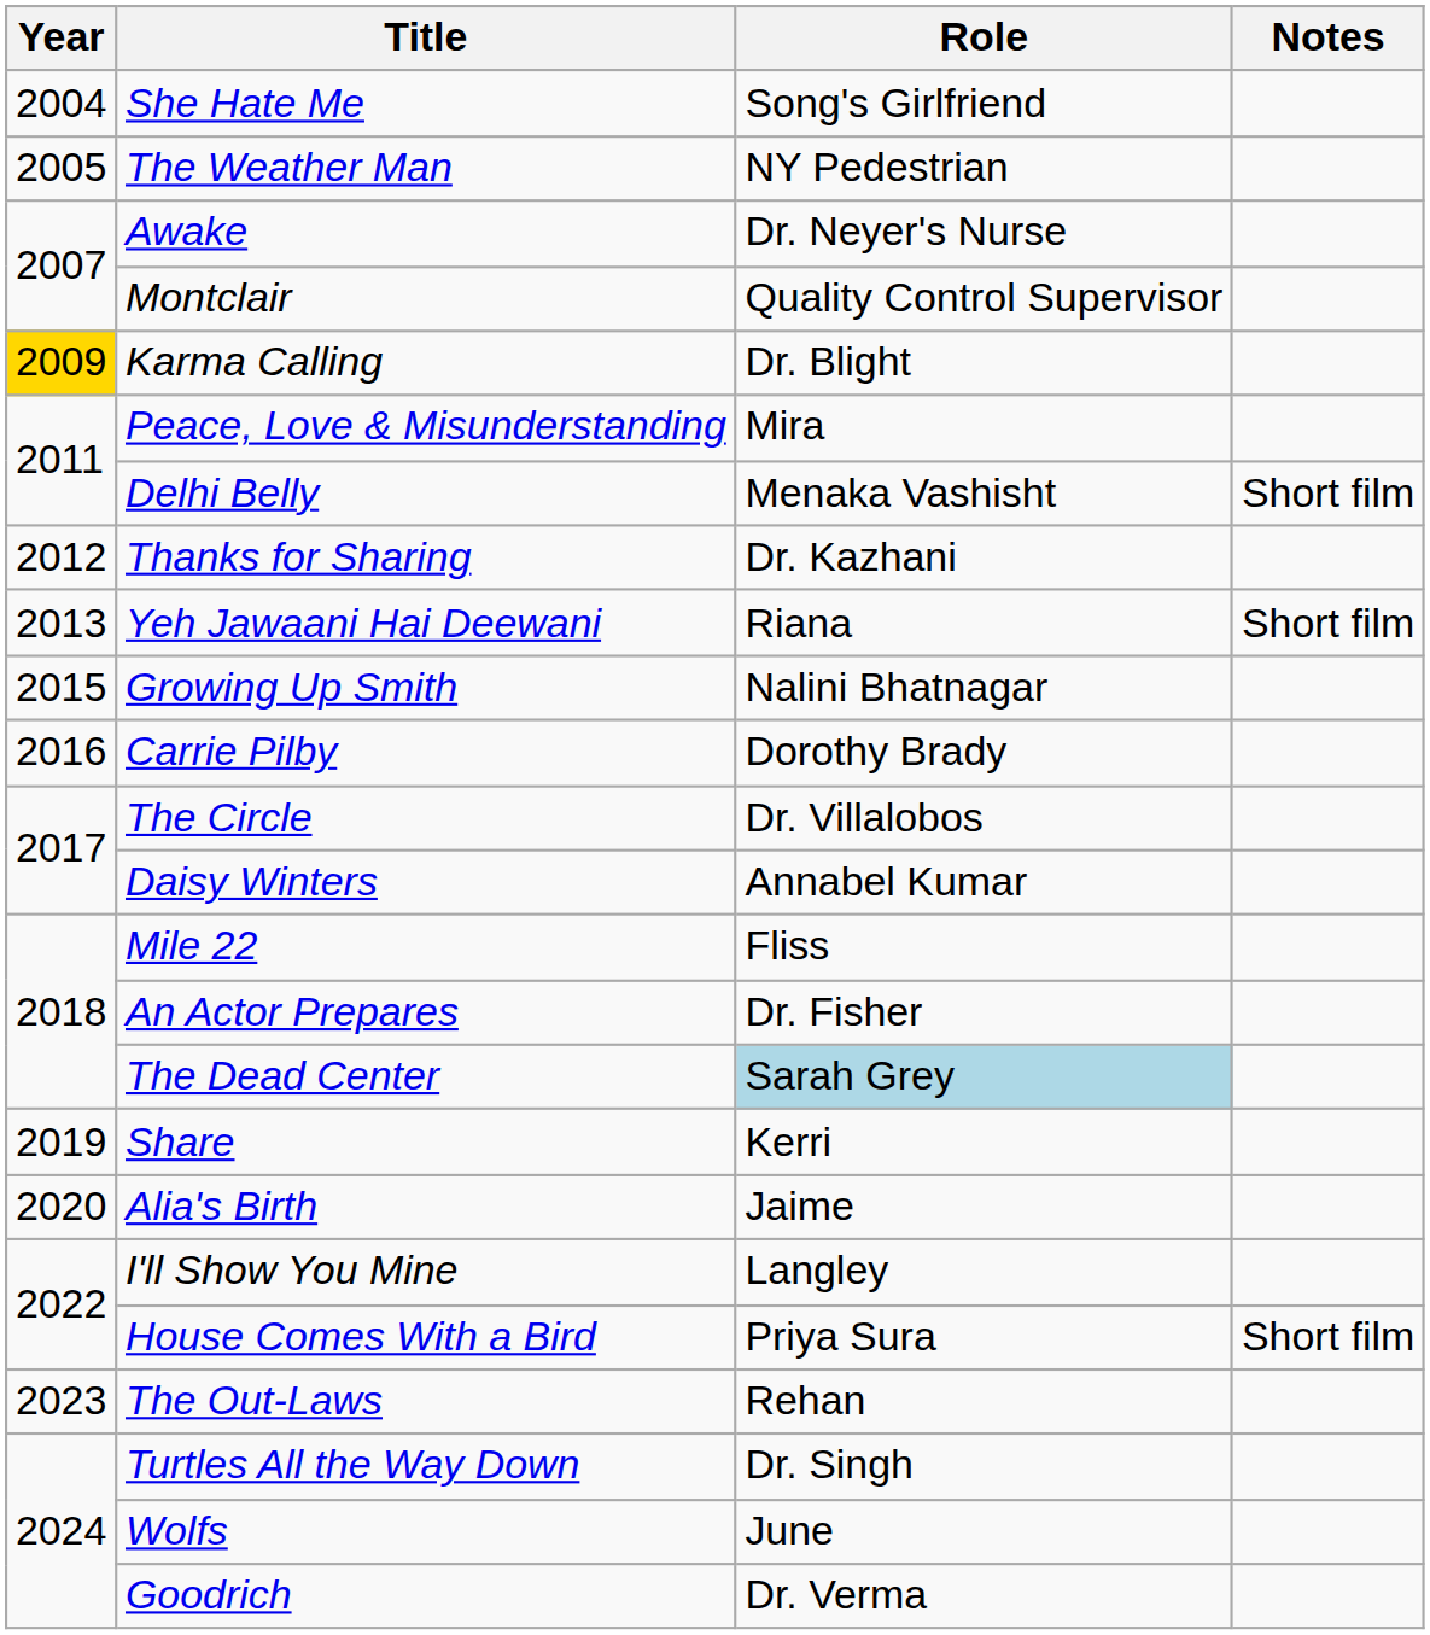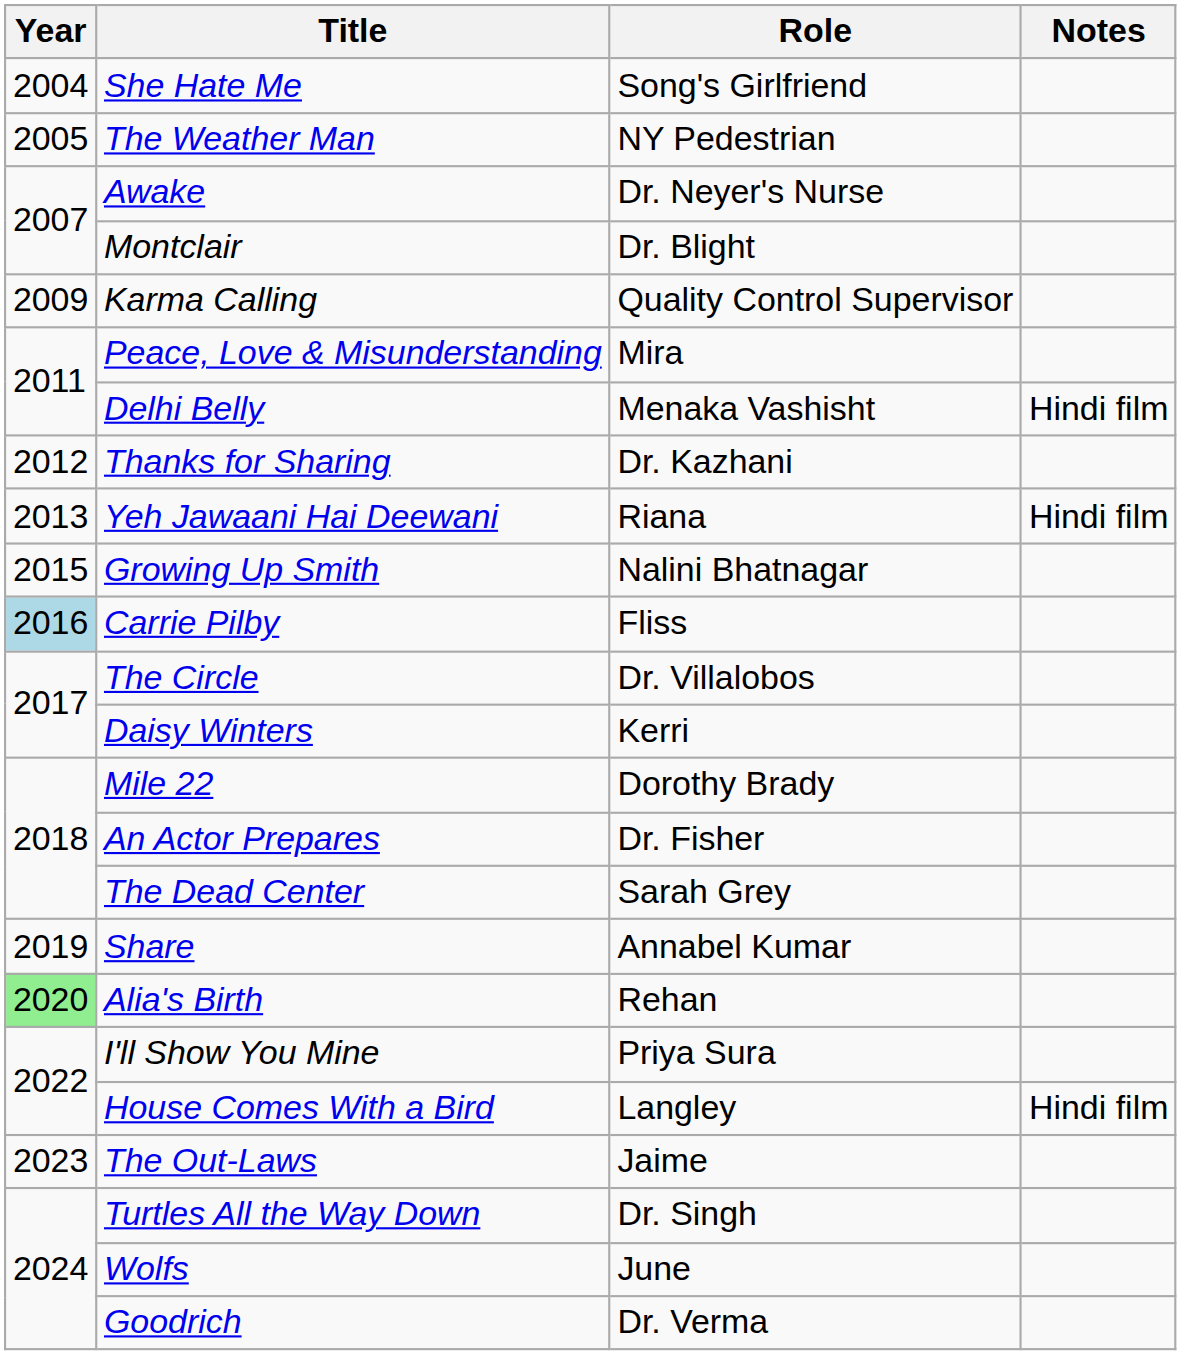 <table class="wikitable sortable">
 <tr>
 <th>Year</th>
 <th>Title</th>
 <th>Role</th>
 <th class="unsortable">Notes</th>
 </tr>
 <tr>
 <td>2004</td>
 <td><em><a href='#'>She Hate Me</a></em></td>
 <td>Song's Girlfriend</td>
 <td></td>
 </tr>
 <tr>
 <td>2005</td>
 <td><em><a href='#'>The Weather Man</a></em></td>
 <td>NY Pedestrian</td>
 <td></td>
 </tr>
 <tr>
 <td rowspan="2">2007</td>
 <td><em><a href='#'>Awake</a></em></td>
 <td>Dr. Neyer's Nurse</td>
 <td></td>
 </tr>
 <tr>
 <td><em>Montclair</em></td>
-<td>Quality Control Supervisor</td>
+<td>Dr. Blight</td>
 <td></td>
 </tr>
 <tr>
-<td style="background: gold;">2009</td>
+<td>2009</td>
 <td><em>Karma Calling</em></td>
-<td>Dr. Blight</td>
+<td>Quality Control Supervisor</td>
 <td></td>
 </tr>
 <tr>
 <td rowspan="2">2011</td>
 <td><em><a href='#'>Peace, Love & Misunderstanding</a></em></td>
 <td>Mira</td>
 <td></td>
 </tr>
 <tr>
 <td><em><a href='#'>Delhi Belly</a></em></td>
 <td>Menaka Vashisht</td>
-<td>Short film</td>
+<td>Hindi film</td>
 </tr>
 <tr>
 <td>2012</td>
 <td><em><a href='#'>Thanks for Sharing</a></em></td>
 <td>Dr. Kazhani</td>
 <td></td>
 </tr>
 <tr>
 <td>2013</td>
 <td><em><a href='#'>Yeh Jawaani Hai Deewani</a></em></td>
 <td>Riana</td>
-<td>Short film</td>
+<td>Hindi film</td>
 </tr>
 <tr>
 <td>2015</td>
 <td><em><a href='#'>Growing Up Smith</a></em></td>
 <td>Nalini Bhatnagar</td>
 <td></td>
 </tr>
 <tr>
-<td>2016</td>
+<td style="background: lightblue;">2016</td>
 <td><em><a href='#'>Carrie Pilby</a></em></td>
-<td>Dorothy Brady</td>
+<td>Fliss</td>
 <td></td>
 </tr>
 <tr>
 <td rowspan="2">2017</td>
 <td><em><a href='#'>The Circle</a></em></td>
 <td>Dr. Villalobos</td>
 <td></td>
 </tr>
 <tr>
 <td><em><a href='#'>Daisy Winters</a></em></td>
-<td>Annabel Kumar</td>
+<td>Kerri</td>
 <td></td>
 </tr>
 <tr>
 <td rowspan="3">2018</td>
 <td><em><a href='#'>Mile 22</a></em></td>
-<td>Fliss</td>
+<td>Dorothy Brady</td>
 <td></td>
 </tr>
 <tr>
 <td><em><a href='#'>An Actor Prepares</a></em></td>
 <td>Dr. Fisher</td>
 <td></td>
 </tr>
 <tr>
 <td><em><a href='#'>The Dead Center</a></em></td>
-<td style="background: lightblue;">Sarah Grey</td>
+<td>Sarah Grey</td>
 <td></td>
 </tr>
 <tr>
 <td>2019</td>
 <td><em><a href='#'>Share</a></em></td>
-<td>Kerri</td>
+<td>Annabel Kumar</td>
 <td></td>
 </tr>
 <tr>
-<td>2020</td>
+<td style="background: lightgreen;">2020</td>
 <td><em><a href='#'>Alia's Birth</a></em></td>
-<td>Jaime</td>
+<td>Rehan</td>
 <td></td>
 </tr>
 <tr>
 <td rowspan="2">2022</td>
 <td><em>I'll Show You Mine</em></td>
-<td>Langley</td>
+<td>Priya Sura</td>
 <td></td>
 </tr>
 <tr>
 <td><em><a href='#'>House Comes With a Bird</a></em></td>
-<td>Priya Sura</td>
-<td>Short film</td>
+<td>Langley</td>
+<td>Hindi film</td>
 </tr>
 <tr>
 <td>2023</td>
 <td><em><a href='#'>The Out-Laws</a></em></td>
-<td>Rehan</td>
+<td>Jaime</td>
 <td></td>
 </tr>
 <tr>
 <td rowspan="3">2024</td>
 <td><em><a href='#'>Turtles All the Way Down</a></em></td>
 <td>Dr. Singh</td>
 <td></td>
 </tr>
 <tr>
 <td><em><a href='#'>Wolfs</a></em></td>
 <td>June</td>
 <td></td>
 </tr>
 <tr>
 <td><em><a href='#'>Goodrich</a></em></td>
 <td>Dr. Verma</td>
 <td></td>
 </tr>
 </table>
